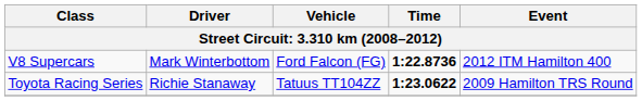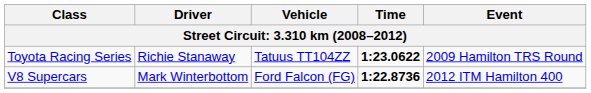 <table class="wikitable">
 <tr>
 <th>Class</th>
 <th>Driver</th>
 <th>Vehicle</th>
 <th>Time</th>
 <th>Event</th>
 </tr>
 <tr>
 <th colspan=5>Street Circuit: 3.310 km (2008–2012)</th>
 </tr>
 <tr>
+<td><a href='#'>Toyota Racing Series</a></td>
+<td> <a href='#'>Richie Stanaway</a></td>
+<td><a href='#'>Tatuus TT104ZZ</a></td>
+<td><strong>1:23.0622</strong></td>
+<td><a href='#'>2009 Hamilton TRS Round</a></td>
+</tr>
+<tr>
 <td><a href='#'>V8 Supercars</a></td>
 <td> <a href='#'>Mark Winterbottom</a></td>
 <td><a href='#'>Ford Falcon (FG)</a></td>
 <td><strong>1:22.8736</strong></td>
 <td><a href='#'>2012 ITM Hamilton 400</a></td>
 </tr>
 <tr>
-<td><a href='#'>Toyota Racing Series</a></td>
-<td> <a href='#'>Richie Stanaway</a></td>
-<td><a href='#'>Tatuus TT104ZZ</a></td>
-<td><strong>1:23.0622</strong></td>
-<td><a href='#'>2009 Hamilton TRS Round</a></td>
-</tr>
-<tr>
 </tr>
 </table>
